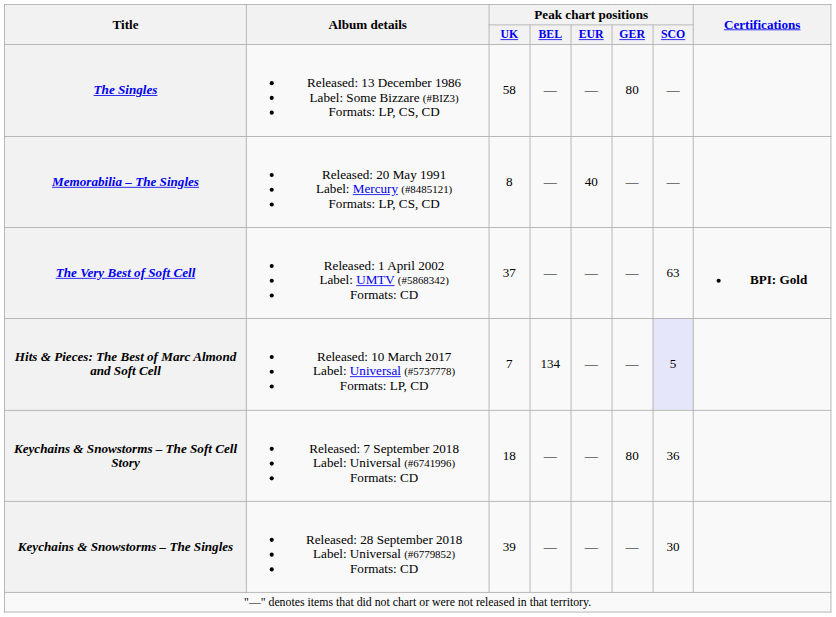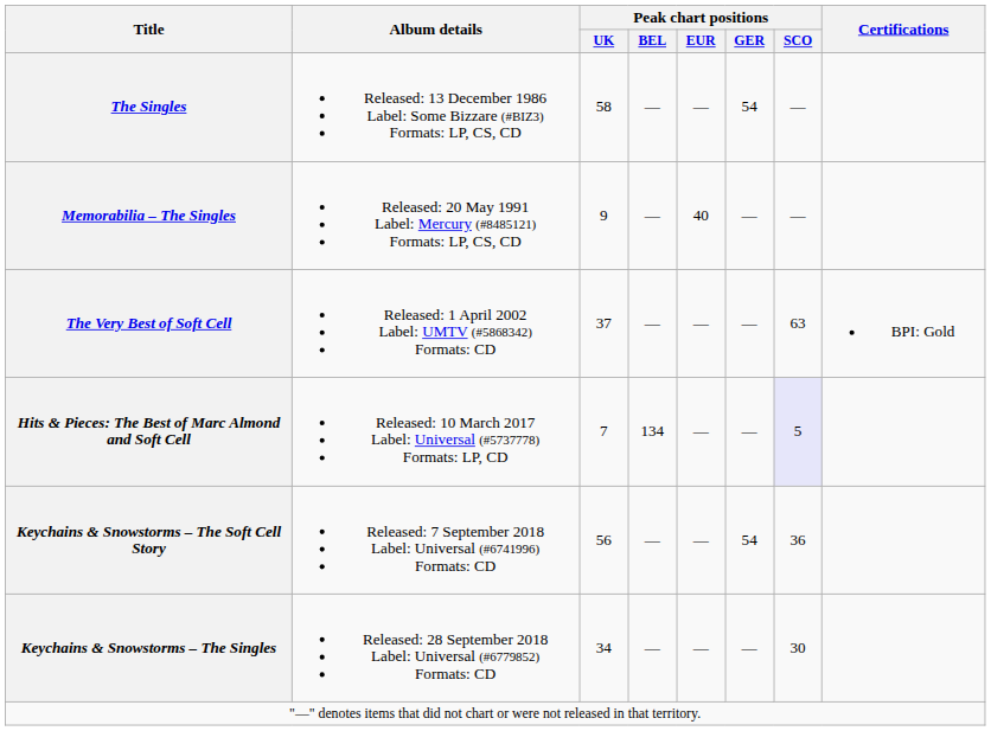 <table class="wikitable plainrowheaders" style="text-align:center;">
 <tr>
 <th scope="col" rowspan="2" style="width:18em;">Title</th>
 <th scope="col" rowspan="2" style="width:18em;">Album details</th>
 <th scope="col" colspan="5">Peak chart positions</th>
 <th scope="col" rowspan="2" style="width:10em;"><a href='#'>Certifications</a></th>
 </tr>
 <tr>
 <th style="width:3em;font-size:90%;"><a href='#'>UK</a><br></th>
 <th style="width:3em;font-size:90%;"><a href='#'>BEL</a><br></th>
 <th style="width:3em;font-size:90%;"><a href='#'>EUR</a><br></th>
 <th style="width:3em;font-size:90%;"><a href='#'>GER</a><br></th>
 <th style="width:3em;font-size:90%;"><a href='#'>SCO</a><br></th>
 </tr>
 <tr>
 <th scope="row"><em><a href='#'>The Singles</a></em></th>
 <td><br><ul><li>Released: 13 December 1986</li><li>Label: Some Bizzare <small>(#BIZ3)</small></li><li>Formats: LP, CS, CD</li></ul></td>
 <td>58</td>
 <td>—</td>
 <td>—</td>
-<td>80</td>
+<td>54</td>
 <td>—</td>
 <td></td>
 </tr>
 <tr>
 <th scope="row"><em><a href='#'>Memorabilia – The Singles</a></em></th>
 <td><br><ul><li>Released: 20 May 1991</li><li>Label: <a href='#'>Mercury</a> <small>(#8485121)</small></li><li>Formats: LP, CS, CD</li></ul></td>
-<td>8</td>
+<td>9</td>
 <td>—</td>
 <td>40</td>
 <td>—</td>
 <td>—</td>
 <td></td>
 </tr>
 <tr>
 <th scope="row"><em><a href='#'>The Very Best of Soft Cell</a></em></th>
 <td><br><ul><li>Released: 1 April 2002</li><li>Label: <a href='#'>UMTV</a> <small>(#5868342)</small></li><li>Formats: CD</li></ul></td>
 <td>37</td>
 <td>—</td>
 <td>—</td>
 <td>—</td>
 <td>63</td>
-<td><strong><br><ul><li>BPI: Gold</li></ul></strong></td>
+<td><br><ul><li>BPI: Gold</li></ul></td>
 </tr>
 <tr>
 <th scope="row"><em>Hits & Pieces: The Best of Marc Almond and Soft Cell</em></th>
 <td><br><ul><li>Released: 10 March 2017</li><li>Label: <a href='#'>Universal</a> <small>(#5737778)</small></li><li>Formats: LP, CD</li></ul></td>
 <td>7</td>
 <td>134</td>
 <td>—</td>
 <td>—</td>
 <td style="background: lavender;">5</td>
 <td></td>
 </tr>
 <tr>
 <th scope="row"><em>Keychains & Snowstorms – The Soft Cell Story</em></th>
 <td><br><ul><li>Released: 7 September 2018</li><li>Label: Universal <small>(#6741996)</small></li><li>Formats: CD</li></ul></td>
-<td>18</td>
+<td>56</td>
 <td>—</td>
 <td>—</td>
-<td>80</td>
+<td>54</td>
 <td>36</td>
 <td></td>
 </tr>
 <tr>
 <th scope="row"><em>Keychains & Snowstorms – The Singles</em></th>
 <td><br><ul><li>Released: 28 September 2018</li><li>Label: Universal <small>(#6779852)</small></li><li>Formats: CD</li></ul></td>
-<td>39</td>
+<td>34</td>
 <td>—</td>
 <td>—</td>
 <td>—</td>
 <td>30</td>
 <td></td>
 </tr>
 <tr>
 <td align="center" colspan="15" style="font-size:90%">"—" denotes items that did not chart or were not released in that territory.</td>
 </tr>
 </table>
